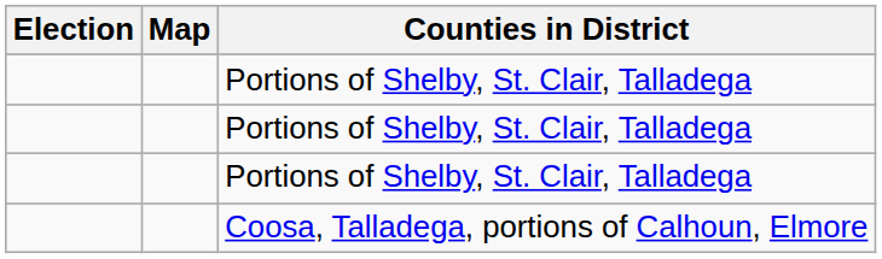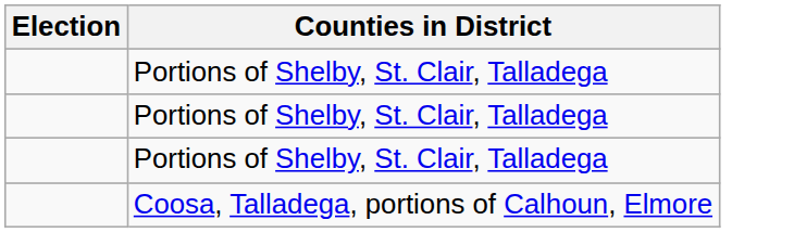 <table class="wikitable">
 <tr>
 <th>Election</th>
-<th>Map</th>
 <th>Counties in District</th>
 </tr>
 <tr>
-<td></td>
 <td></td>
 <td>Portions of <a href='#'>Shelby</a>, <a href='#'>St. Clair</a>, <a href='#'>Talladega</a></td>
 </tr>
 <tr>
 <td></td>
+<td>Portions of <a href='#'>Shelby</a>, <a href='#'>St. Clair</a>, <a href='#'>Talladega</a></td>
+</tr>
+<tr>
 <td></td>
 <td>Portions of <a href='#'>Shelby</a>, <a href='#'>St. Clair</a>, <a href='#'>Talladega</a></td>
 </tr>
 <tr>
 <td></td>
-<td></td>
-<td>Portions of <a href='#'>Shelby</a>, <a href='#'>St. Clair</a>, <a href='#'>Talladega</a></td>
-</tr>
-<tr>
-<td></td>
-<td></td>
 <td><a href='#'>Coosa</a>, <a href='#'>Talladega</a>, portions of <a href='#'>Calhoun</a>, <a href='#'>Elmore</a></td>
 </tr>
 </table>
